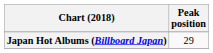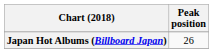 <table class="wikitable sortable plainrowheaders" style="text-align:center">
 <tr>
 <th scope="col">Chart (2018)</th>
 <th scope="col">Peak<br> position</th>
 </tr>
 <tr>
 </tr>
 <tr>
 </tr>
 <tr>
 </tr>
 <tr>
 </tr>
 <tr>
 </tr>
 <tr>
 </tr>
 <tr>
 </tr>
 <tr>
 </tr>
 <tr>
 </tr>
 <tr>
 </tr>
 <tr>
 </tr>
 <tr>
 </tr>
 <tr>
 <th scope="row">Japan Hot Albums (<em><a href='#'>Billboard Japan</a></em>)</th>
-<td>29</td>
+<td>26</td>
 </tr>
 <tr>
 </tr>
 <tr>
 </tr>
 <tr>
 </tr>
 <tr>
 </tr>
 <tr>
 </tr>
 <tr>
 </tr>
 <tr>
 </tr>
 <tr>
 </tr>
 <tr>
 </tr>
 <tr>
 </tr>
 <tr>
 </tr>
 <tr>
 </tr>
 </table>
